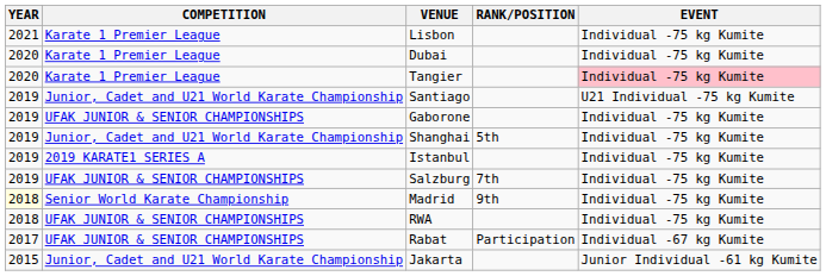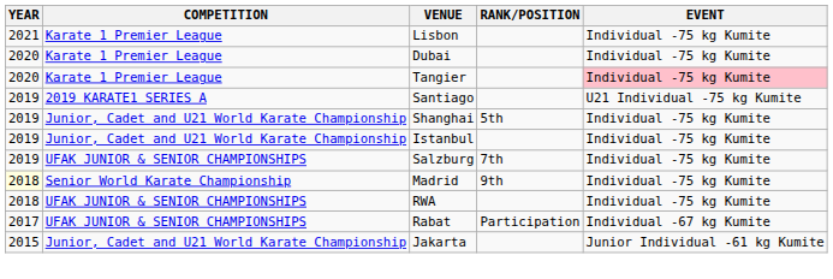 <table class="wikitable sortable" style="font-size: 95%;">
 <tr>
 <th>YEAR</th>
 <th>COMPETITION</th>
 <th>VENUE</th>
 <th>RANK/POSITION</th>
 <th>EVENT</th>
 </tr>
 <tr>
 <td>2021</td>
 <td><a href='#'>Karate 1 Premier League</a></td>
 <td>Lisbon </td>
 <td></td>
 <td>Individual -75 kg Kumite</td>
 </tr>
 <tr>
 <td>2020</td>
 <td><a href='#'>Karate 1 Premier League</a></td>
 <td>Dubai </td>
 <td></td>
 <td>Individual -75 kg Kumite</td>
 </tr>
 <tr>
 <td>2020</td>
 <td><a href='#'>Karate 1 Premier League</a></td>
 <td>Tangier </td>
 <td></td>
 <td style="background: pink;">Individual -75 kg Kumite</td>
 </tr>
 <tr>
 <td>2019</td>
-<td><a href='#'>Junior, Cadet and U21 World Karate Championship</a></td>
+<td><a href='#'>2019 KARATE1 SERIES A</a></td>
 <td>Santiago </td>
 <td></td>
 <td>U21 Individual -75 kg Kumite</td>
-</tr>
-<tr>
-<td>2019</td>
-<td><a href='#'>UFAK JUNIOR & SENIOR CHAMPIONSHIPS</a></td>
-<td>Gaborone </td>
-<td></td>
-<td>Individual -75 kg Kumite</td>
 </tr>
 <tr>
 <td>2019</td>
 <td><a href='#'>Junior, Cadet and U21 World Karate Championship</a></td>
 <td>Shanghai </td>
 <td>5th</td>
 <td>Individual -75 kg Kumite</td>
 </tr>
 <tr>
 <td>2019</td>
-<td><a href='#'>2019 KARATE1 SERIES A</a></td>
+<td><a href='#'>Junior, Cadet and U21 World Karate Championship</a></td>
 <td>Istanbul </td>
 <td></td>
 <td>Individual -75 kg Kumite</td>
 </tr>
 <tr>
 <td>2019</td>
 <td><a href='#'>UFAK JUNIOR & SENIOR CHAMPIONSHIPS</a></td>
 <td>Salzburg </td>
 <td>7th</td>
 <td>Individual -75 kg Kumite</td>
 </tr>
 <tr>
 <td style="background: lightyellow;">2018</td>
 <td><a href='#'>Senior World Karate Championship</a></td>
 <td>Madrid </td>
 <td>9th</td>
 <td>Individual -75 kg Kumite</td>
 </tr>
 <tr>
 <td>2018</td>
 <td><a href='#'>UFAK JUNIOR & SENIOR CHAMPIONSHIPS</a></td>
 <td>RWA </td>
 <td></td>
 <td>Individual -75 kg Kumite</td>
 </tr>
 <tr>
 <td>2017</td>
 <td><a href='#'>UFAK JUNIOR & SENIOR CHAMPIONSHIPS</a></td>
 <td>Rabat </td>
 <td>Participation</td>
 <td>Individual -67 kg Kumite</td>
 </tr>
 <tr>
 <td>2015</td>
 <td><a href='#'>Junior, Cadet and U21 World Karate Championship</a></td>
 <td>Jakarta </td>
 <td></td>
 <td>Junior Individual -61 kg Kumite</td>
 </tr>
 </table>
